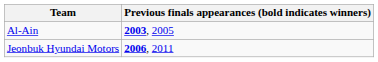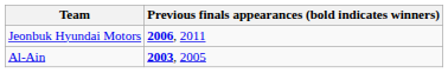 <table class="wikitable">
 <tr>
 <th>Team</th>
 <th>Previous finals appearances (bold indicates winners)</th>
 </tr>
 <tr>
+<td> <a href='#'>Jeonbuk Hyundai Motors</a></td>
+<td><strong><a href='#'>2006</a></strong>, <a href='#'>2011</a></td>
+</tr>
+<tr>
 <td> <a href='#'>Al-Ain</a></td>
 <td><strong><a href='#'>2003</a></strong>, <a href='#'>2005</a></td>
 </tr>
-<tr>
-<td> <a href='#'>Jeonbuk Hyundai Motors</a></td>
-<td><strong><a href='#'>2006</a></strong>, <a href='#'>2011</a></td>
-</tr>
 </table>
